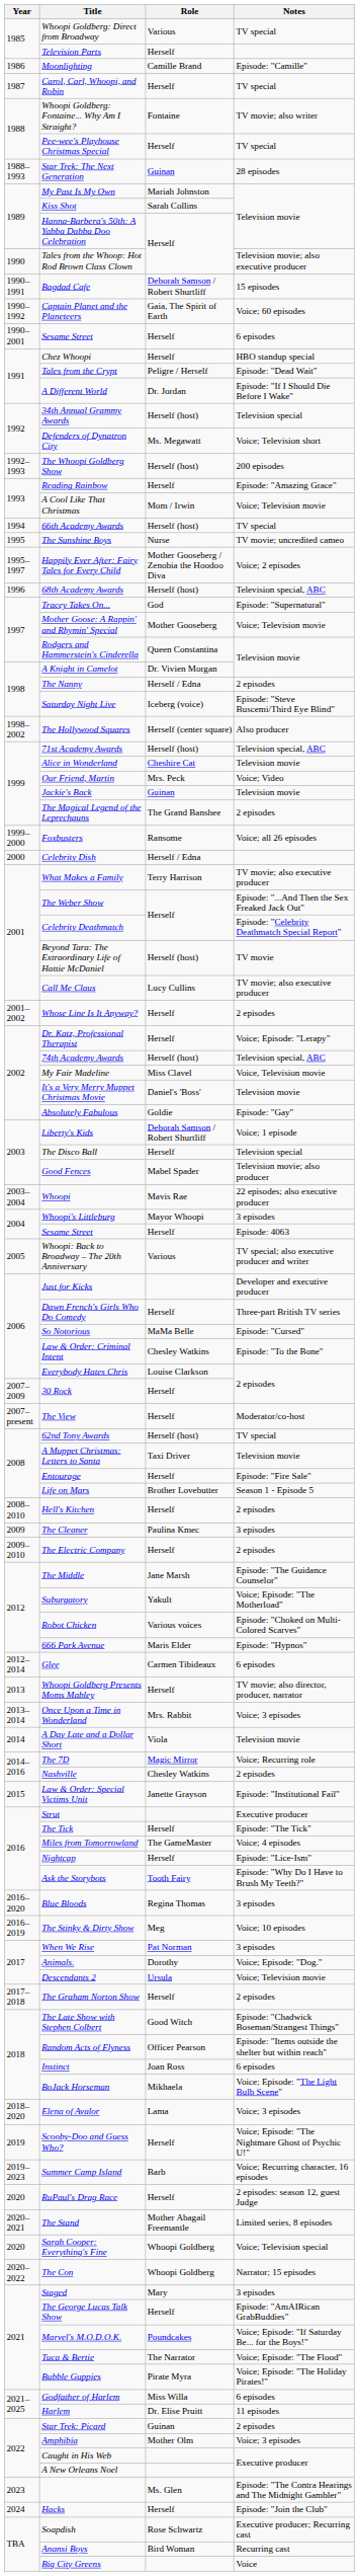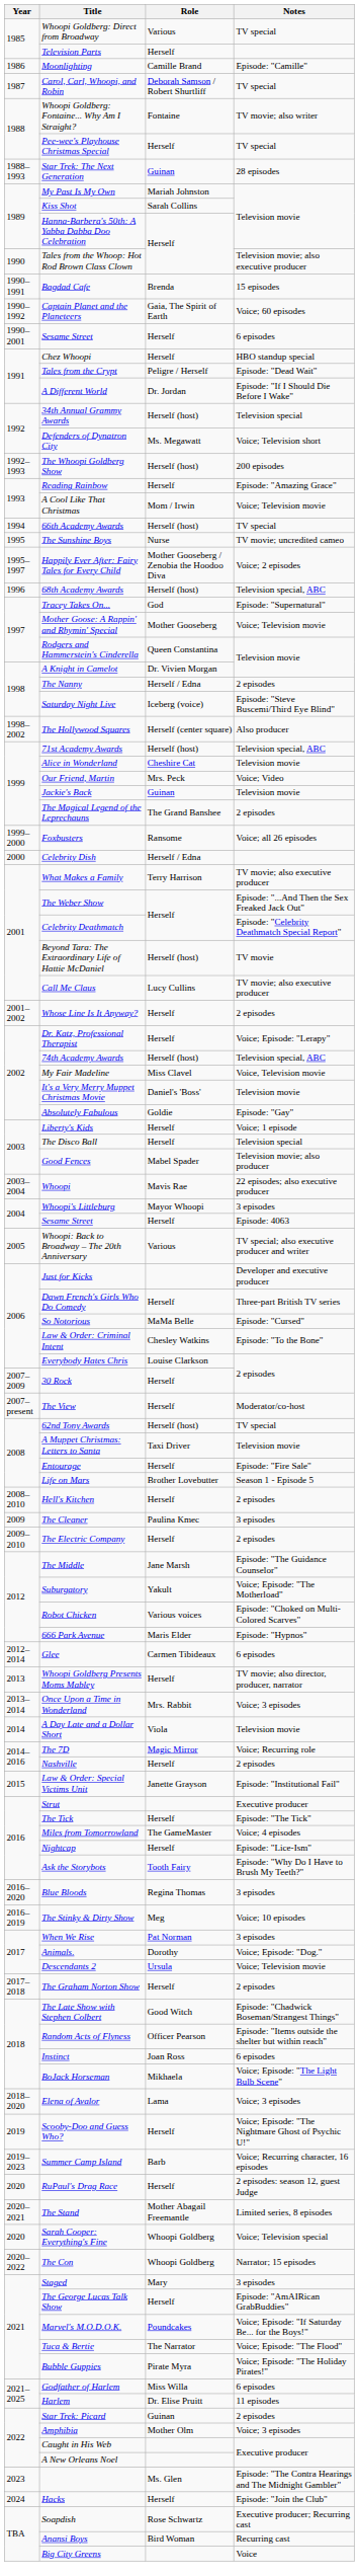 <table class="wikitable sortable">
 <tr>
 <th>Year</th>
 <th>Title</th>
 <th>Role</th>
 <th class="unsortable">Notes</th>
 </tr>
 <tr>
 <td rowspan="2">1985</td>
 <td><em>Whoopi Goldberg: Direct from Broadway</em></td>
 <td>Various</td>
 <td>TV special</td>
 </tr>
 <tr>
 <td><em><a href='#'>Television Parts</a></em></td>
 <td>Herself</td>
 <td></td>
 </tr>
 <tr>
 <td>1986</td>
 <td><em><a href='#'>Moonlighting</a></em></td>
 <td>Camille Brand</td>
 <td>Episode: "Camille"</td>
 </tr>
 <tr>
 <td>1987</td>
 <td><em><a href='#'>Carol, Carl, Whoopi, and Robin</a></em></td>
-<td>Herself</td>
+<td><a href='#'>Deborah Samson</a> / Robert Shurtliff</td>
 <td>TV special</td>
 </tr>
 <tr>
 <td rowspan="2">1988</td>
 <td><em>Whoopi Goldberg: Fontaine... Why Am I Straight?</em></td>
 <td>Fontaine</td>
 <td>TV movie; also writer</td>
 </tr>
 <tr>
 <td><em><a href='#'>Pee-wee's Playhouse Christmas Special</a></em></td>
 <td>Herself</td>
 <td>TV special</td>
 </tr>
 <tr>
 <td>1988–1993</td>
 <td><em><a href='#'>Star Trek: The Next Generation</a></em></td>
 <td><a href='#'>Guinan</a></td>
 <td>28 episodes</td>
 </tr>
 <tr>
 <td rowspan="3">1989</td>
 <td><em><a href='#'>My Past Is My Own</a></em></td>
 <td>Mariah Johnston</td>
 <td rowspan="3">Television movie</td>
 </tr>
 <tr>
 <td><em><a href='#'>Kiss Shot</a></em></td>
 <td>Sarah Collins</td>
 </tr>
 <tr>
 <td><em><a href='#'>Hanna-Barbera's 50th: A Yabba Dabba Doo Celebration</a></em></td>
 <td rowspan="2">Herself</td>
 </tr>
 <tr>
 <td>1990</td>
 <td><em>Tales from the Whoop: Hot Rod Brown Class Clown</em></td>
 <td>Television movie; also executive producer</td>
 </tr>
 <tr>
 <td>1990–1991</td>
 <td><em><a href='#'>Bagdad Cafe</a></em></td>
-<td><a href='#'>Deborah Samson</a> / Robert Shurtliff</td>
+<td>Brenda</td>
 <td>15 episodes</td>
 </tr>
 <tr>
 <td>1990–1992</td>
 <td><em><a href='#'>Captain Planet and the Planeteers</a></em></td>
 <td>Gaia, The Spirit of Earth</td>
 <td>Voice; 60 episodes</td>
 </tr>
 <tr>
 <td>1990–2001</td>
 <td><em><a href='#'>Sesame Street</a></em></td>
 <td>Herself</td>
 <td>6 episodes</td>
 </tr>
 <tr>
 <td rowspan="3">1991</td>
 <td><em>Chez Whoopi</em></td>
 <td>Herself</td>
 <td>HBO standup special</td>
 </tr>
 <tr>
 <td><em><a href='#'>Tales from the Crypt</a></em></td>
 <td>Peligre / Herself</td>
 <td>Episode: "Dead Wait"</td>
 </tr>
 <tr>
 <td><em><a href='#'>A Different World</a></em></td>
 <td>Dr. Jordan</td>
 <td>Episode: "If I Should Die Before I Wake"</td>
 </tr>
 <tr>
 <td rowspan="2">1992</td>
 <td><em><a href='#'>34th Annual Grammy Awards</a></em></td>
 <td>Herself (host)</td>
 <td>Television special</td>
 </tr>
 <tr>
 <td><em><a href='#'>Defenders of Dynatron City</a></em></td>
 <td>Ms. Megawatt</td>
 <td>Voice; Television short</td>
 </tr>
 <tr>
 <td>1992–1993</td>
 <td><em><a href='#'>The Whoopi Goldberg Show</a></em></td>
 <td>Herself (host)</td>
 <td>200 episodes</td>
 </tr>
 <tr>
 <td rowspan="2">1993</td>
 <td><em><a href='#'>Reading Rainbow</a></em></td>
 <td>Herself</td>
 <td>Episode: "Amazing Grace"</td>
 </tr>
 <tr>
 <td><em>A Cool Like That Christmas</em></td>
 <td>Mom / Irwin</td>
 <td>Voice; Television movie</td>
 </tr>
 <tr>
 <td>1994</td>
 <td><em><a href='#'>66th Academy Awards</a></em></td>
 <td>Herself (host)</td>
 <td>TV special</td>
 </tr>
 <tr>
 <td>1995</td>
 <td><em><a href='#'>The Sunshine Boys</a></em></td>
 <td>Nurse</td>
 <td>TV movie; uncredited cameo</td>
 </tr>
 <tr>
 <td>1995–1997</td>
 <td><em><a href='#'>Happily Ever After: Fairy Tales for Every Child</a></em></td>
 <td>Mother Gooseberg / Zenobia the Hoodoo Diva</td>
 <td>Voice; 2 episodes</td>
 </tr>
 <tr>
 <td>1996</td>
 <td><em><a href='#'>68th Academy Awards</a></em></td>
 <td>Herself (host)</td>
 <td>Television special, <a href='#'>ABC</a></td>
 </tr>
 <tr>
 <td rowspan="3">1997</td>
 <td><em><a href='#'>Tracey Takes On...</a></em></td>
 <td>God</td>
 <td>Episode: "Supernatural"</td>
 </tr>
 <tr>
 <td><em><a href='#'>Mother Goose: A Rappin' and Rhymin' Special</a></em></td>
 <td>Mother Gooseberg</td>
 <td>Voice; Television movie</td>
 </tr>
 <tr>
 <td><em><a href='#'>Rodgers and Hammerstein's Cinderella</a></em></td>
 <td>Queen Constantina</td>
 <td rowspan="2">Television movie</td>
 </tr>
 <tr>
 <td rowspan="3">1998</td>
 <td><em><a href='#'>A Knight in Camelot</a></em></td>
 <td>Dr. Vivien Morgan</td>
 </tr>
 <tr>
 <td><em><a href='#'>The Nanny</a></em></td>
 <td>Herself / Edna</td>
 <td>2 episodes</td>
 </tr>
 <tr>
 <td><em><a href='#'>Saturday Night Live</a></em></td>
 <td>Iceberg (voice)</td>
 <td>Episode: "Steve Buscemi/Third Eye Blind"</td>
 </tr>
 <tr>
 <td>1998–2002</td>
 <td><em><a href='#'>The Hollywood Squares</a></em></td>
 <td>Herself (center square)</td>
 <td>Also producer</td>
 </tr>
 <tr>
 <td rowspan="5">1999</td>
 <td><em><a href='#'>71st Academy Awards</a></em></td>
 <td>Herself (host)</td>
 <td>Television special, <a href='#'>ABC</a></td>
 </tr>
 <tr>
 <td><em><a href='#'>Alice in Wonderland</a></em></td>
 <td><a href='#'>Cheshire Cat</a></td>
 <td>Television movie</td>
 </tr>
 <tr>
 <td><em><a href='#'>Our Friend, Martin</a></em></td>
 <td>Mrs. Peck</td>
 <td>Voice; Video</td>
 </tr>
 <tr>
 <td><em><a href='#'>Jackie's Back</a></em></td>
 <td><a href='#'>Guinan</a></td>
 <td>Television movie</td>
 </tr>
 <tr>
 <td><em><a href='#'>The Magical Legend of the Leprechauns</a></em></td>
 <td>The Grand Banshee</td>
 <td>2 episodes</td>
 </tr>
 <tr>
 <td>1999–2000</td>
 <td><em><a href='#'>Foxbusters</a></em></td>
 <td>Ransome</td>
 <td>Voice; all 26 episodes</td>
 </tr>
 <tr>
 <td>2000</td>
 <td><em><a href='#'>Celebrity Dish</a></em></td>
 <td>Herself / Edna</td>
 <td></td>
 </tr>
 <tr>
 <td rowspan="5">2001</td>
 <td><em><a href='#'>What Makes a Family</a></em></td>
 <td>Terry Harrison</td>
 <td>TV movie; also executive producer</td>
 </tr>
 <tr>
 <td><em><a href='#'>The Weber Show</a></em></td>
 <td rowspan=2>Herself</td>
 <td>Episode: "...And Then the Sex Freaked Jack Out"</td>
 </tr>
 <tr>
 <td><em><a href='#'>Celebrity Deathmatch</a></em></td>
 <td>Episode: "<a href='#'>Celebrity Deathmatch Special Report</a>"</td>
 </tr>
 <tr>
 <td><em>Beyond Tara: The Extraordinary Life of Hattie McDaniel</em></td>
 <td>Herself (host)</td>
 <td>TV movie</td>
 </tr>
 <tr>
 <td><em><a href='#'>Call Me Claus</a></em></td>
 <td>Lucy Cullins</td>
 <td>TV movie; also executive producer</td>
 </tr>
 <tr>
 <td>2001–2002</td>
 <td><em><a href='#'>Whose Line Is It Anyway?</a></em></td>
 <td>Herself</td>
 <td>2 episodes</td>
 </tr>
 <tr>
 <td rowspan="5">2002</td>
 <td><em><a href='#'>Dr. Katz, Professional Therapist</a></em></td>
 <td>Herself</td>
 <td>Voice; Episode: "Lerapy"</td>
 </tr>
 <tr>
 <td><em><a href='#'>74th Academy Awards</a></em></td>
 <td>Herself (host)</td>
 <td>Television special, <a href='#'>ABC</a></td>
 </tr>
 <tr>
 <td><em>My Fair Madeline</em></td>
 <td>Miss Clavel</td>
 <td>Voice, Television movie</td>
 </tr>
 <tr>
 <td><em><a href='#'>It's a Very Merry Muppet Christmas Movie</a></em></td>
 <td>Daniel's 'Boss'</td>
 <td>Television movie</td>
 </tr>
 <tr>
 <td><em><a href='#'>Absolutely Fabulous</a></em></td>
 <td>Goldie</td>
 <td>Episode: "Gay"</td>
 </tr>
 <tr>
 <td rowspan="3">2003</td>
 <td><em><a href='#'>Liberty's Kids</a></em></td>
-<td><a href='#'>Deborah Samson</a> / Robert Shurtliff</td>
+<td>Herself</td>
 <td>Voice; 1 episode</td>
 </tr>
 <tr>
 <td><em>The Disco Ball</em></td>
 <td>Herself</td>
 <td>Television special</td>
 </tr>
 <tr>
 <td><em><a href='#'>Good Fences</a></em></td>
 <td>Mabel Spader</td>
 <td>Television movie; also producer</td>
 </tr>
 <tr>
 <td>2003–2004</td>
 <td><em><a href='#'>Whoopi</a></em></td>
 <td>Mavis Rae</td>
 <td>22 episodes; also executive producer</td>
 </tr>
 <tr>
 <td rowspan="2">2004</td>
 <td><em><a href='#'>Whoopi's Littleburg</a></em></td>
 <td>Mayor Whoopi</td>
 <td>3 episodes</td>
 </tr>
 <tr>
 <td><em><a href='#'>Sesame Street</a></em></td>
 <td>Herself</td>
 <td>Episode: 4063</td>
 </tr>
 <tr>
 <td>2005</td>
 <td><em>Whoopi: Back to Broadway – The 20th Anniversary</em></td>
 <td>Various</td>
 <td>TV special; also executive producer and writer</td>
 </tr>
 <tr>
 <td rowspan="5">2006</td>
 <td><em><a href='#'>Just for Kicks</a></em></td>
 <td></td>
 <td>Developer and executive producer</td>
 </tr>
 <tr>
 <td><em><a href='#'>Dawn French's Girls Who Do Comedy</a></em></td>
 <td>Herself</td>
 <td>Three-part British TV series</td>
 </tr>
 <tr>
 <td><em><a href='#'>So Notorious</a></em></td>
 <td>MaMa Belle</td>
 <td>Episode: "Cursed"</td>
 </tr>
 <tr>
 <td><em><a href='#'>Law & Order: Criminal Intent</a></em></td>
 <td>Chesley Watkins</td>
 <td>Episode: "To the Bone"</td>
 </tr>
 <tr>
 <td><em><a href='#'>Everybody Hates Chris</a></em></td>
 <td>Louise Clarkson</td>
 <td rowspan="2">2 episodes</td>
 </tr>
 <tr>
 <td>2007–2009</td>
 <td><em><a href='#'>30 Rock</a></em></td>
 <td>Herself</td>
 </tr>
 <tr>
 <td>2007–<br>present</td>
 <td><em><a href='#'>The View</a></em></td>
 <td>Herself</td>
 <td>Moderator/co-host</td>
 </tr>
 <tr>
 <td rowspan="4">2008</td>
 <td><em><a href='#'>62nd Tony Awards</a></em></td>
 <td>Herself (host)</td>
 <td>TV special</td>
 </tr>
 <tr>
 <td><em><a href='#'>A Muppet Christmas: Letters to Santa</a></em></td>
 <td>Taxi Driver</td>
 <td>Television movie</td>
 </tr>
 <tr>
 <td><em><a href='#'>Entourage</a></em></td>
 <td>Herself</td>
 <td>Episode: "Fire Sale"</td>
 </tr>
 <tr>
 <td><em><a href='#'>Life on Mars</a></em></td>
 <td>Brother Lovebutter</td>
 <td>Season 1 - Episode 5</td>
 </tr>
 <tr>
 <td>2008–2010</td>
 <td><em><a href='#'>Hell's Kitchen</a></em></td>
 <td>Herself</td>
 <td>2 episodes</td>
 </tr>
 <tr>
 <td>2009</td>
 <td><em><a href='#'>The Cleaner</a></em></td>
 <td>Paulina Kmec</td>
 <td>3 episodes</td>
 </tr>
 <tr>
 <td>2009–2010</td>
 <td><em><a href='#'>The Electric Company</a></em></td>
 <td>Herself</td>
 <td>2 episodes</td>
 </tr>
 <tr>
 <td rowspan="4">2012</td>
 <td><em><a href='#'>The Middle</a></em></td>
 <td>Jane Marsh</td>
 <td>Episode: "The Guidance Counselor"</td>
 </tr>
 <tr>
 <td><em><a href='#'>Suburgatory</a></em></td>
 <td>Yakult</td>
 <td>Voice; Episode: "The Motherload"</td>
 </tr>
 <tr>
 <td><em><a href='#'>Robot Chicken</a></em></td>
 <td>Various voices</td>
 <td>Episode: "Choked on Multi-Colored Scarves"</td>
 </tr>
 <tr>
 <td><em><a href='#'>666 Park Avenue</a></em></td>
 <td>Maris Elder</td>
 <td>Episode: "Hypnos"</td>
 </tr>
 <tr>
 <td>2012–2014</td>
 <td><em><a href='#'>Glee</a></em></td>
 <td>Carmen Tibideaux</td>
 <td>6 episodes</td>
 </tr>
 <tr>
 <td>2013</td>
 <td><em><a href='#'>Whoopi Goldberg Presents Moms Mabley</a></em></td>
 <td>Herself</td>
 <td>TV movie; also director, producer, narrator</td>
 </tr>
 <tr>
 <td>2013–2014</td>
 <td><em><a href='#'>Once Upon a Time in Wonderland</a></em></td>
 <td>Mrs. Rabbit</td>
 <td>Voice; 3 episodes</td>
 </tr>
 <tr>
 <td>2014</td>
 <td><em><a href='#'>A Day Late and a Dollar Short</a></em></td>
 <td>Viola</td>
 <td>Television movie</td>
 </tr>
 <tr>
 <td rowspan="2">2014–2016</td>
 <td><em><a href='#'>The 7D</a></em></td>
 <td><a href='#'>Magic Mirror</a></td>
 <td>Voice; Recurring role</td>
 </tr>
 <tr>
 <td><em><a href='#'>Nashville</a></em></td>
-<td>Chesley Watkins</td>
+<td>Herself</td>
 <td>2 episodes</td>
 </tr>
 <tr>
 <td>2015</td>
 <td><em><a href='#'>Law & Order: Special Victims Unit</a></em></td>
 <td>Janette Grayson</td>
 <td>Episode: "Institutional Fail"</td>
 </tr>
 <tr>
 <td rowspan="5">2016</td>
 <td><em><a href='#'>Strut</a></em></td>
 <td></td>
 <td>Executive producer</td>
 </tr>
 <tr>
 <td><em><a href='#'>The Tick</a></em></td>
 <td>Herself</td>
 <td>Episode: "The Tick"</td>
 </tr>
 <tr>
 <td><em><a href='#'>Miles from Tomorrowland</a></em></td>
 <td>The GameMaster</td>
 <td>Voice; 4 episodes</td>
 </tr>
 <tr>
 <td><em><a href='#'>Nightcap</a></em></td>
 <td>Herself</td>
 <td>Episode: "Lice-Ism"</td>
 </tr>
 <tr>
 <td><em><a href='#'>Ask the Storybots</a></em></td>
 <td><a href='#'>Tooth Fairy</a></td>
 <td>Episode: "Why Do I Have to Brush My Teeth?"</td>
 </tr>
 <tr>
 <td>2016–2020</td>
 <td><em><a href='#'>Blue Bloods</a></em></td>
 <td>Regina Thomas</td>
 <td>3 episodes</td>
 </tr>
 <tr>
 <td>2016–2019</td>
 <td><em><a href='#'>The Stinky & Dirty Show</a></em></td>
 <td>Meg</td>
 <td>Voice; 10 episodes</td>
 </tr>
 <tr>
 <td rowspan="3">2017</td>
 <td><em><a href='#'>When We Rise</a></em></td>
 <td><a href='#'>Pat Norman</a></td>
 <td>3 episodes</td>
 </tr>
 <tr>
 <td><em><a href='#'>Animals.</a></em></td>
 <td>Dorothy</td>
 <td>Voice; Episode: "Dog."</td>
 </tr>
 <tr>
 <td><em><a href='#'>Descendants 2</a></em></td>
 <td><a href='#'>Ursula</a></td>
 <td>Voice; Television movie</td>
 </tr>
 <tr>
 <td>2017–2018</td>
 <td><em><a href='#'>The Graham Norton Show</a></em></td>
 <td>Herself</td>
 <td>2 episodes</td>
 </tr>
 <tr>
 <td rowspan="4">2018</td>
 <td><em><a href='#'>The Late Show with Stephen Colbert</a></em></td>
 <td>Good Witch</td>
 <td>Episode: "Chadwick Boseman/Strangest Things"</td>
 </tr>
 <tr>
 <td><em><a href='#'>Random Acts of Flyness</a></em></td>
 <td>Officer Pearson</td>
 <td>Episode: "Items outside the shelter but within reach"</td>
 </tr>
 <tr>
 <td><em><a href='#'>Instinct</a></em></td>
 <td>Joan Ross</td>
 <td>6 episodes</td>
 </tr>
 <tr>
 <td><em><a href='#'>BoJack Horseman</a></em></td>
 <td>Mikhaela</td>
 <td>Voice; Episode: "<a href='#'>The Light Bulb Scene</a>"</td>
 </tr>
 <tr>
 <td>2018–2020</td>
 <td><em><a href='#'>Elena of Avalor</a></em></td>
 <td>Lama</td>
 <td>Voice; 3 episodes</td>
 </tr>
 <tr>
 <td>2019</td>
 <td><em><a href='#'>Scooby-Doo and Guess Who?</a></em></td>
 <td>Herself</td>
 <td>Voice; Episode: "The Nightmare Ghost of Psychic U!"</td>
 </tr>
 <tr>
 <td>2019–2023</td>
 <td><em><a href='#'>Summer Camp Island</a></em></td>
 <td>Barb</td>
 <td>Voice; Recurring character, 16 episodes</td>
 </tr>
 <tr>
 <td>2020</td>
 <td><em><a href='#'>RuPaul's Drag Race</a></em></td>
 <td>Herself</td>
 <td>2 episodes: season 12, guest Judge</td>
 </tr>
 <tr>
 <td>2020–2021</td>
 <td><em><a href='#'>The Stand</a></em></td>
 <td>Mother Abagail Freemantle</td>
 <td>Limited series, 8 episodes</td>
 </tr>
 <tr>
 <td>2020</td>
 <td><em><a href='#'>Sarah Cooper: Everything's Fine</a></em></td>
 <td>Whoopi Goldberg</td>
 <td>Voice; Television special</td>
 </tr>
 <tr>
 <td>2020–2022</td>
 <td><em><a href='#'>The Con</a></em></td>
 <td>Whoopi Goldberg</td>
 <td>Narrator; 15 episodes</td>
 </tr>
 <tr>
 <td rowspan="5">2021</td>
 <td><em><a href='#'>Staged</a></em></td>
 <td>Mary</td>
 <td>3 episodes</td>
 </tr>
 <tr>
 <td><em><a href='#'>The George Lucas Talk Show</a></em></td>
 <td>Herself</td>
 <td>Episode: "AmAIRican GrabBuddies"</td>
 </tr>
 <tr>
 <td><em><a href='#'>Marvel's M.O.D.O.K.</a></em></td>
 <td><a href='#'>Poundcakes</a></td>
 <td>Voice; Episode: "If Saturday Be... for the Boys!"</td>
 </tr>
 <tr>
 <td><em><a href='#'>Tuca & Bertie</a></em></td>
 <td>The Narrator</td>
 <td>Voice; Episode: "The Flood"</td>
 </tr>
 <tr>
 <td><em><a href='#'>Bubble Guppies</a></em></td>
 <td>Pirate Myra</td>
 <td>Voice; Episode: "The Holiday Pirates!"</td>
 </tr>
 <tr>
 <td rowspan="2">2021–2025</td>
 <td><em><a href='#'>Godfather of Harlem</a></em></td>
 <td>Miss Willa</td>
 <td>6 episodes</td>
 </tr>
 <tr>
 <td><em><a href='#'>Harlem</a></em></td>
 <td>Dr. Elise Pruitt</td>
 <td>11 episodes</td>
 </tr>
 <tr>
 <td rowspan=4>2022</td>
 <td><em><a href='#'>Star Trek: Picard</a></em></td>
 <td>Guinan</td>
 <td>2 episodes</td>
 </tr>
 <tr>
 <td><em><a href='#'>Amphibia</a></em></td>
 <td>Mother Olm</td>
 <td>Voice; 3 episodes</td>
 </tr>
 <tr>
 <td><em>Caught in His Web</em></td>
 <td></td>
 <td rowspan="2">Executive producer</td>
 </tr>
 <tr>
 <td><em>A New Orleans Noel</em></td>
 <td></td>
 </tr>
 <tr>
 <td>2023</td>
 <td></td>
 <td>Ms. Glen</td>
 <td>Episode: "The Contra Hearings and The Midnight Gambler"</td>
 </tr>
 <tr>
 <td>2024</td>
 <td><em><a href='#'>Hacks</a></em></td>
 <td>Herself</td>
 <td>Episode: "Join the Club"</td>
 </tr>
 <tr>
 <td rowspan=3>TBA</td>
 <td><em>Soapdish</em></td>
 <td>Rose Schwartz</td>
 <td>Executive producer; Recurring cast</td>
 </tr>
 <tr>
 <td><a href='#'><em>Anansi Boys</em></a></td>
 <td>Bird Woman</td>
 <td>Recurring cast</td>
 </tr>
 <tr>
 <td><em><a href='#'>Big City Greens</a></em></td>
 <td></td>
 <td>Voice</td>
 </tr>
 </table>
